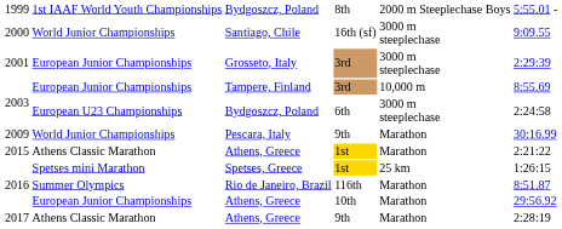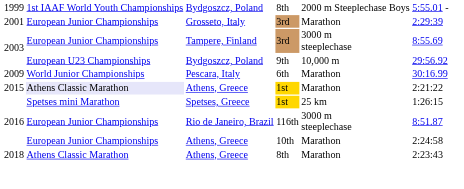 <table>
 <tr>
 <td>1999</td>
 <td><a href='#'>1st IAAF World Youth Championships</a></td>
 <td><a href='#'>Bydgoszcz, Poland</a></td>
 <td>8th</td>
 <td>2000 m Steeplechase Boys</td>
 <td><a href='#'>5:55.01</a> - </td>
 </tr>
 <tr>
-<td>2000</td>
-<td><a href='#'>World Junior Championships</a></td>
-<td><a href='#'>Santiago, Chile</a></td>
-<td>16th (sf)</td>
-<td>3000 m <br> steeplechase</td>
-<td><a href='#'>9:09.55</a></td>
-</tr>
-<tr>
 <td>2001</td>
 <td><a href='#'>European Junior Championships</a></td>
 <td><a href='#'>Grosseto, Italy</a></td>
 <td style="background:#c96;">3rd</td>
-<td>3000 m <br> steeplechase</td>
+<td>Marathon</td>
 <td><a href='#'>2:29:39</a></td>
 </tr>
 <tr>
 <td rowspan=2>2003</td>
 <td><a href='#'>European Junior Championships</a></td>
 <td><a href='#'>Tampere, Finland</a></td>
 <td style="background:#c96;">3rd</td>
-<td>10,000 m</td>
+<td>3000 m <br> steeplechase</td>
 <td><a href='#'>8:55.69</a></td>
 </tr>
 <tr>
 <td><a href='#'>European U23 Championships</a></td>
 <td><a href='#'>Bydgoszcz, Poland</a></td>
-<td>6th</td>
-<td>3000 m <br> steeplechase</td>
-<td>2:24:58</td>
+<td>9th</td>
+<td>10,000 m</td>
+<td><a href='#'>29:56.92</a></td>
 </tr>
 <tr>
 <td>2009</td>
 <td><a href='#'>World Junior Championships</a></td>
 <td><a href='#'>Pescara, Italy</a></td>
-<td>9th</td>
+<td>6th</td>
 <td>Marathon</td>
 <td><a href='#'>30:16.99</a></td>
 </tr>
 <tr>
 <td>2015</td>
-<td>Athens Classic Marathon</td>
+<td style="background: lavender;">Athens Classic Marathon</td>
 <td><a href='#'>Athens, Greece</a></td>
 <td style="background:gold;">1st</td>
 <td>Marathon</td>
 <td>2:21:22</td>
 </tr>
 <tr>
 <td rowspan=3>2016</td>
 <td><a href='#'>Spetses mini Marathon</a></td>
 <td><a href='#'>Spetses, Greece</a></td>
 <td style="background:gold;">1st</td>
 <td>25 km</td>
 <td>1:26:15</td>
 </tr>
 <tr>
-<td><a href='#'>Summer Olympics</a></td>
+<td><a href='#'>European Junior Championships</a></td>
 <td><a href='#'>Rio de Janeiro, Brazil</a></td>
 <td>116th</td>
-<td>Marathon</td>
+<td>3000 m <br> steeplechase</td>
 <td><a href='#'>8:51.87</a></td>
 </tr>
 <tr>
 <td><a href='#'>European Junior Championships</a></td>
 <td><a href='#'>Athens, Greece</a></td>
 <td>10th</td>
 <td>Marathon</td>
-<td><a href='#'>29:56.92</a></td>
+<td>2:24:58</td>
 </tr>
 <tr>
-<td>2017</td>
-<td>Athens Classic Marathon</td>
+<td>2018</td>
+<td><a href='#'>Athens Classic Marathon</a></td>
 <td><a href='#'>Athens, Greece</a></td>
-<td>9th</td>
+<td>8th</td>
 <td>Marathon</td>
-<td>2:28:19</td>
+<td>2:23:43 </td>
 </tr>
 </table>
